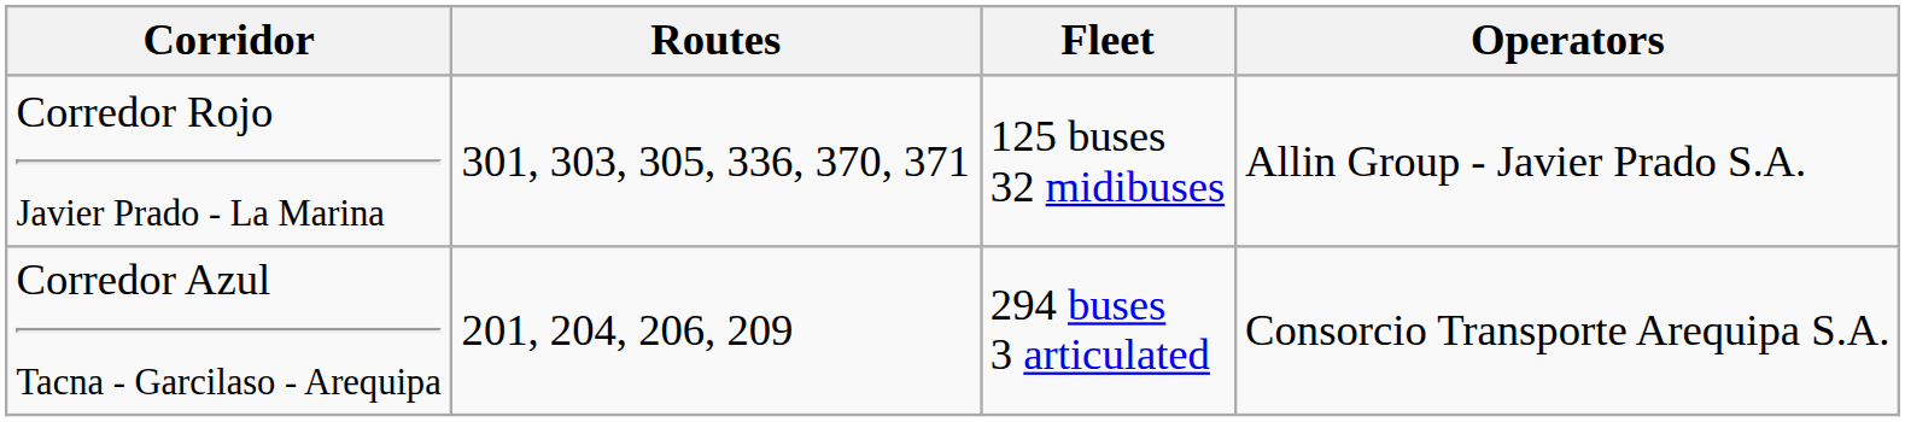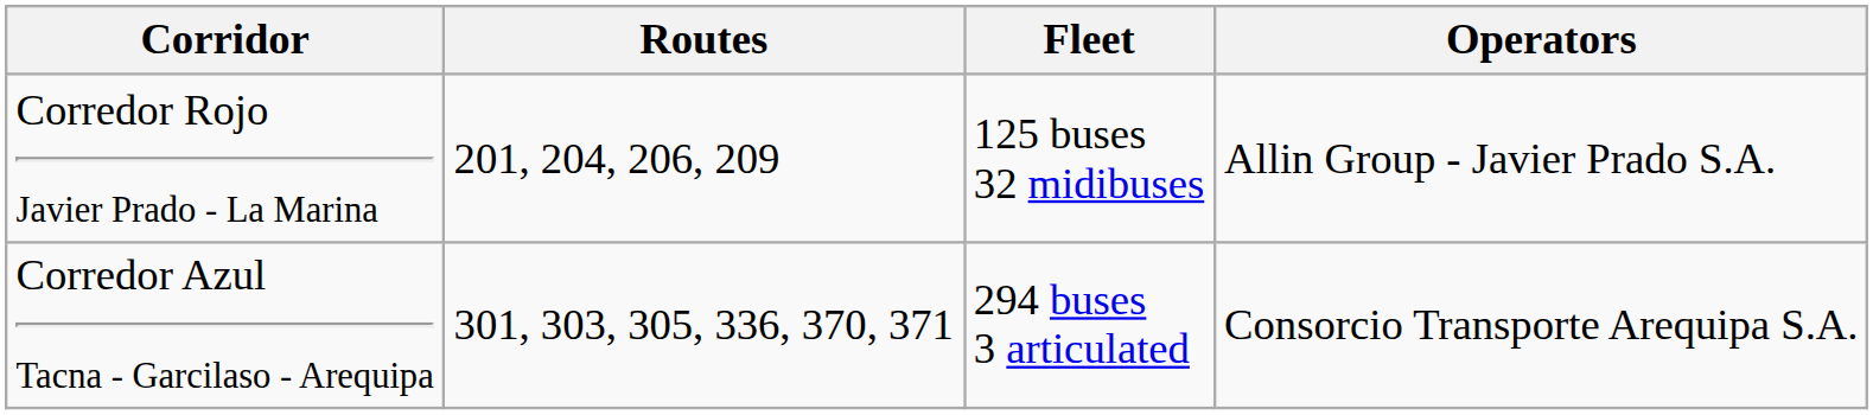 <table class="wikitable">
 <tr>
 <th>Corridor</th>
 <th>Routes</th>
 <th>Fleet</th>
 <th>Operators</th>
 </tr>
 <tr>
 <td>Corredor Rojo<hr><small>Javier Prado - La Marina</small></td>
-<td>301, 303, 305, 336, 370, 371</td>
+<td>201, 204, 206, 209</td>
 <td>125 buses<br>32 <a href='#'>midibuses</a></td>
 <td>Allin Group - Javier Prado S.A.</td>
 </tr>
 <tr>
 <td>Corredor Azul<hr><small>Tacna - Garcilaso - Arequipa</small></td>
-<td>201, 204, 206, 209</td>
+<td>301, 303, 305, 336, 370, 371</td>
 <td>294 <a href='#'>buses</a><br>3 <a href='#'>articulated</a></td>
 <td>Consorcio Transporte Arequipa S.A.</td>
 </tr>
 </table>
